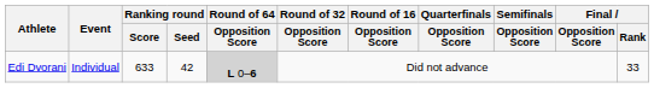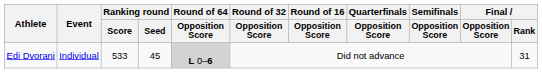 <table class="wikitable" style="font-size:90%">
 <tr>
 <th rowspan=2>Athlete</th>
 <th rowspan=2>Event</th>
 <th colspan="2">Ranking round</th>
 <th>Round of 64</th>
 <th>Round of 32</th>
 <th>Round of 16</th>
 <th>Quarterfinals</th>
 <th>Semifinals</th>
 <th colspan="2">Final / </th>
 </tr>
 <tr style="font-size:95%">
 <th>Score</th>
 <th>Seed</th>
 <th>Opposition<br>Score</th>
 <th>Opposition<br>Score</th>
 <th>Opposition<br>Score</th>
 <th>Opposition<br>Score</th>
 <th>Opposition<br>Score</th>
 <th>Opposition<br>Score</th>
 <th>Rank</th>
 </tr>
 <tr align=center>
 <td align=left><a href='#'>Edi Dvorani</a></td>
 <td align=left><a href='#'>Individual</a></td>
-<td>633</td>
-<td>42</td>
+<td>533</td>
+<td>45</td>
 <td style="background: lightgrey;"><br><strong>L</strong> 0–<strong>6</strong></td>
 <td colspan=5>Did not advance</td>
-<td>33</td>
+<td>31</td>
 </tr>
 </table>
